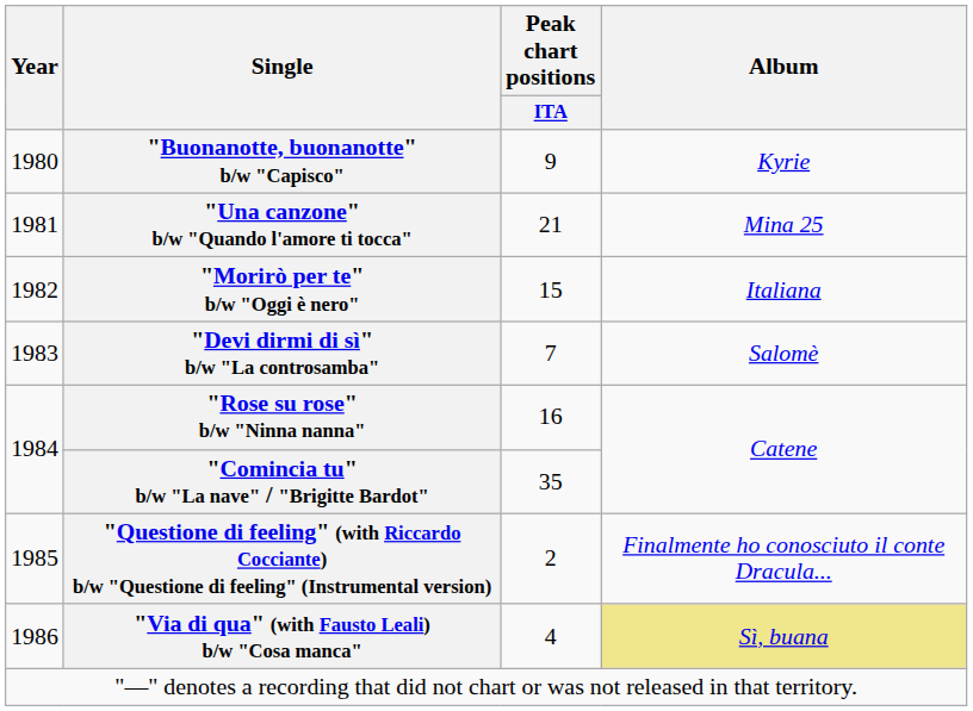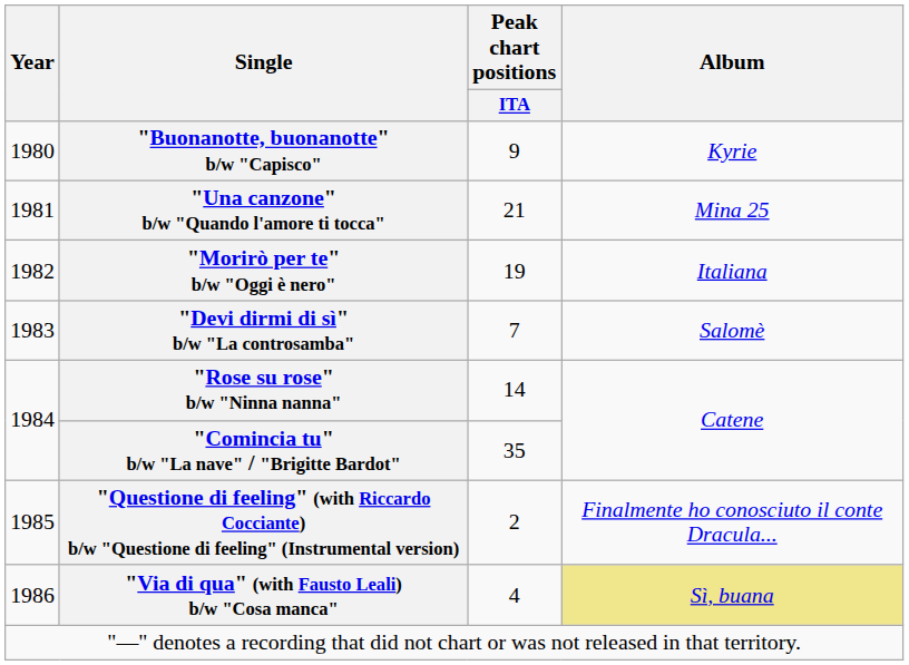 <table class="wikitable plainrowheaders" style="text-align: center;">
 <tr>
 <th rowspan="2">Year</th>
 <th rowspan="2" style="width:18em;">Single</th>
 <th colspan="1">Peak chart positions</th>
 <th rowspan="2" style="width:15em;">Album</th>
 </tr>
 <tr style="font-size:smaller;">
 <th style="width:28px;"><a href='#'>ITA</a><br></th>
 </tr>
 <tr>
 <td>1980</td>
 <th scope="row">"<a href='#'>Buonanotte, buonanotte</a>"<br><small>b/w "Capisco"</small></th>
 <td>9</td>
 <td><em><a href='#'>Kyrie</a></em></td>
 </tr>
 <tr>
 <td>1981</td>
 <th scope="row">"<a href='#'>Una canzone</a>"<br><small>b/w "Quando l'amore ti tocca"</small></th>
 <td>21</td>
 <td><em><a href='#'>Mina 25</a></em></td>
 </tr>
 <tr>
 <td>1982</td>
 <th scope="row">"<a href='#'>Morirò per te</a>"<br><small>b/w "Oggi è nero"</small></th>
-<td>15</td>
+<td>19</td>
 <td><em><a href='#'>Italiana</a></em></td>
 </tr>
 <tr>
 <td>1983</td>
 <th scope="row">"<a href='#'>Devi dirmi di sì</a>"<br><small>b/w "La controsamba"</small></th>
 <td>7</td>
 <td><em><a href='#'>Salomè</a></em></td>
 </tr>
 <tr>
 <td rowspan="2">1984</td>
 <th scope="row">"<a href='#'>Rose su rose</a>"<br><small>b/w "Ninna nanna"</small></th>
-<td>16</td>
+<td>14</td>
 <td rowspan="2"><em><a href='#'>Catene</a></em></td>
 </tr>
 <tr>
 <th scope="row">"<a href='#'>Comincia tu</a>"<br><small>b/w "La nave"</small> / <small>"Brigitte Bardot"</small></th>
 <td>35</td>
 </tr>
 <tr>
 <td>1985</td>
 <th scope="row">"<a href='#'>Questione di feeling</a>" <small>(with <a href='#'>Riccardo Cocciante</a>)</small><br><small>b/w "Questione di feeling" (Instrumental version)</small></th>
 <td>2</td>
 <td><em><a href='#'>Finalmente ho conosciuto il conte Dracula...</a></em></td>
 </tr>
 <tr>
 <td>1986</td>
 <th scope="row">"<a href='#'>Via di qua</a>" <small>(with <a href='#'>Fausto Leali</a>)</small><br><small>b/w "Cosa manca"</small></th>
 <td>4</td>
 <td style="background: khaki;"><em><a href='#'>Sì, buana</a></em></td>
 </tr>
 <tr>
 <td colspan="6" style="text-align:center;" style="font-size:90%">"—" denotes a recording that did not chart or was not released in that territory.</td>
 </tr>
 </table>
